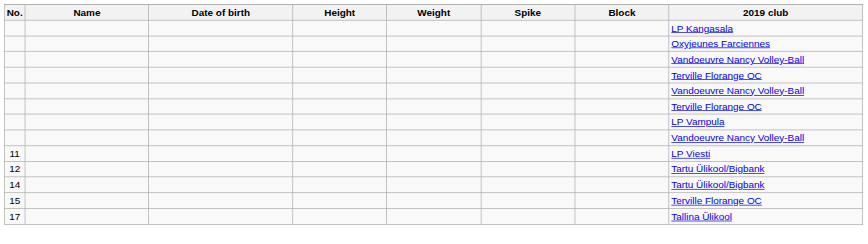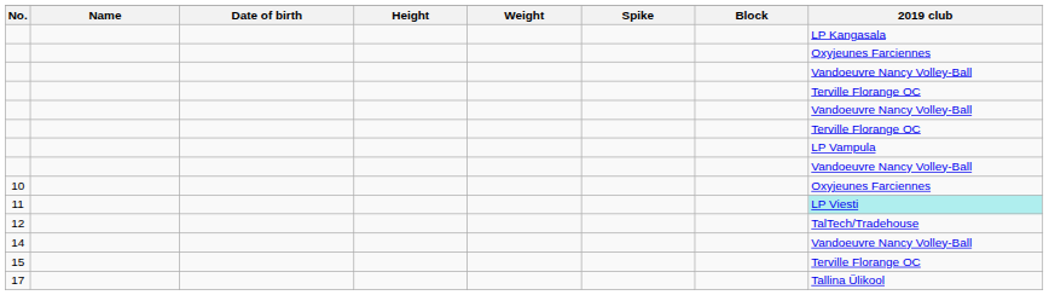 <table class="wikitable sortable" style="font-size:90%; text-align:center;">
 <tr>
 </tr>
 <tr>
 <th>No.</th>
 <th style="width:12em">Name</th>
 <th style="width:14em">Date of birth</th>
 <th style="width:9em">Height</th>
 <th style="width:9em">Weight</th>
 <th style="width:9em">Spike</th>
 <th style="width:9em">Block</th>
 <th style="width:19em">2019 club</th>
 </tr>
 <tr>
 <td></td>
 <td align=left></td>
 <td align=right></td>
 <td></td>
 <td></td>
 <td></td>
 <td></td>
 <td align=left> <a href='#'>LP Kangasala</a></td>
 </tr>
 <tr>
 <td></td>
 <td align=left></td>
 <td align=right></td>
 <td></td>
 <td></td>
 <td></td>
 <td></td>
 <td align=left> <a href='#'>Oxyjeunes Farciennes</a></td>
 </tr>
 <tr>
 <td></td>
 <td align=left></td>
 <td align=right></td>
 <td></td>
 <td></td>
 <td></td>
 <td></td>
 <td align=left> <a href='#'>Vandoeuvre Nancy Volley-Ball</a></td>
 </tr>
 <tr>
 <td></td>
 <td align=left></td>
 <td align=right></td>
 <td></td>
 <td></td>
 <td></td>
 <td></td>
 <td align=left> <a href='#'>Terville Florange OC</a></td>
 </tr>
 <tr>
 <td></td>
 <td align=left></td>
 <td align=right></td>
 <td></td>
 <td></td>
 <td></td>
 <td></td>
 <td align=left> <a href='#'>Vandoeuvre Nancy Volley-Ball</a></td>
 </tr>
 <tr>
 <td></td>
 <td align=left></td>
 <td align=right></td>
 <td></td>
 <td></td>
 <td></td>
 <td></td>
 <td align=left> <a href='#'>Terville Florange OC</a></td>
 </tr>
 <tr>
 <td></td>
 <td align=left></td>
 <td align=right></td>
 <td></td>
 <td></td>
 <td></td>
 <td></td>
 <td align=left> <a href='#'>LP Vampula</a></td>
 </tr>
 <tr>
 <td></td>
 <td align=left></td>
 <td align=right></td>
 <td></td>
 <td></td>
 <td></td>
 <td></td>
 <td align=left> <a href='#'>Vandoeuvre Nancy Volley-Ball</a></td>
 </tr>
 <tr>
+<td>10</td>
+<td align=left></td>
+<td align=right></td>
+<td></td>
+<td></td>
+<td></td>
+<td></td>
+<td align=left> <a href='#'>Oxyjeunes Farciennes</a></td>
+</tr>
+<tr>
 <td>11</td>
 <td align=left></td>
 <td align=right></td>
 <td></td>
 <td></td>
 <td></td>
 <td></td>
-<td align=left> <a href='#'>LP Viesti</a></td>
+<td align=left style="background: paleturquoise;"> <a href='#'>LP Viesti</a></td>
 </tr>
 <tr>
 <td>12</td>
 <td align=left></td>
 <td align=right></td>
 <td></td>
 <td></td>
 <td></td>
 <td></td>
-<td align=left> <a href='#'>Tartu Ülikool/Bigbank</a></td>
+<td align=left> <a href='#'>TalTech/Tradehouse</a></td>
 </tr>
 <tr>
 <td>14</td>
 <td align=left></td>
 <td align=right></td>
 <td></td>
 <td></td>
 <td></td>
 <td></td>
-<td align=left> <a href='#'>Tartu Ülikool/Bigbank</a></td>
+<td align=left> <a href='#'>Vandoeuvre Nancy Volley-Ball</a></td>
 </tr>
 <tr>
 <td>15</td>
 <td align=left></td>
 <td align=right></td>
 <td></td>
 <td></td>
 <td></td>
 <td></td>
 <td align=left> <a href='#'>Terville Florange OC</a></td>
 </tr>
 <tr>
 <td>17</td>
 <td align=left></td>
 <td align=right></td>
 <td></td>
 <td></td>
 <td></td>
 <td></td>
 <td align=left> <a href='#'>Tallina Ülikool</a></td>
 </tr>
 </table>
